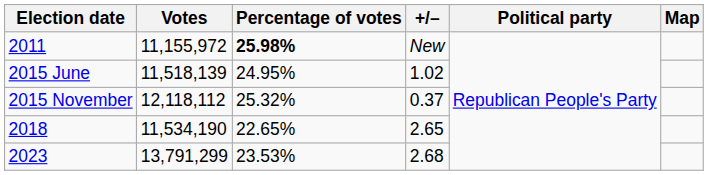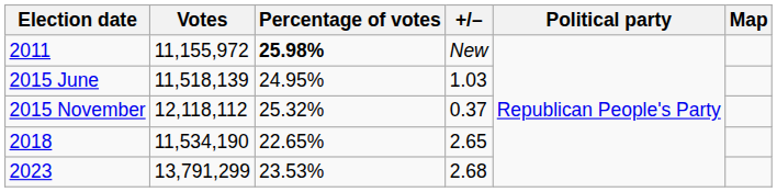 <table class="wikitable" text-align:center;">
 <tr>
 <th>Election date</th>
 <th>Votes</th>
 <th>Percentage of votes</th>
 <th>+/–</th>
 <th>Political party</th>
 <th>Map</th>
 </tr>
 <tr>
 <td><a href='#'>2011</a></td>
 <td>11,155,972</td>
 <td><strong>25.98%</strong></td>
 <td><em>New</em></td>
 <td rowspan="5"><a href='#'>Republican People's Party</a></td>
 <td></td>
 </tr>
 <tr>
 <td><a href='#'>2015 June</a></td>
 <td>11,518,139</td>
 <td>24.95%</td>
-<td>1.02</td>
+<td>1.03</td>
 <td></td>
 </tr>
 <tr>
 <td><a href='#'>2015 November</a></td>
 <td>12,118,112</td>
 <td>25.32%</td>
 <td>0.37</td>
 <td></td>
 </tr>
 <tr>
 <td><a href='#'>2018</a></td>
 <td>11,534,190</td>
 <td>22.65%</td>
 <td>2.65</td>
 <td></td>
 </tr>
 <tr>
 <td><a href='#'>2023</a></td>
 <td>13,791,299</td>
 <td>23.53%</td>
 <td>2.68</td>
 <td></td>
 </tr>
 </table>
